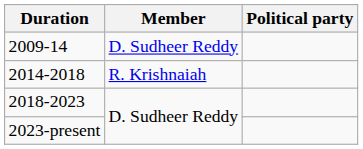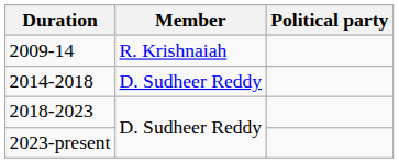 <table class="wikitable sortable">
 <tr>
 <th>Duration</th>
 <th>Member</th>
 <th colspan="2">Political party</th>
 </tr>
 <tr>
 <td>2009-14</td>
-<td><a href='#'>D. Sudheer Reddy</a></td>
+<td><a href='#'>R. Krishnaiah</a></td>
 <td></td>
 </tr>
 <tr>
 <td>2014-2018</td>
-<td><a href='#'>R. Krishnaiah</a></td>
+<td><a href='#'>D. Sudheer Reddy</a></td>
 <td></td>
 </tr>
 <tr>
 <td>2018-2023</td>
 <td rowspan=2>D. Sudheer Reddy</td>
 <td></td>
 </tr>
 <tr>
 <td>2023-present</td>
 <td></td>
 </tr>
 </table>
